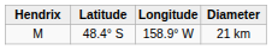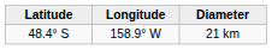 <table class="wikitable">
 <tr>
-<th width="25%" style="background:#eeeeee;">Hendrix</th>
 <th width="25%" style="background:#eeeeee;">Latitude</th>
 <th width="25%" style="background:#eeeeee;">Longitude</th>
 <th width="25%" style="background:#eeeeee;">Diameter</th>
 </tr>
 <tr>
-<td align="center">M</td>
 <td align="center">48.4° S</td>
 <td align="center">158.9° W</td>
 <td align="center">21 km</td>
 </tr>
 </table>
